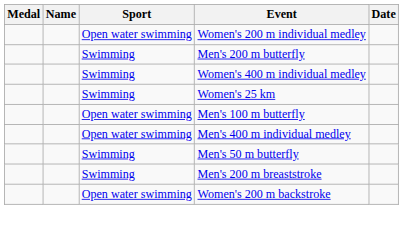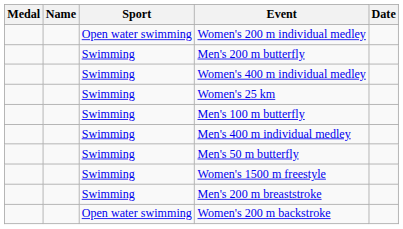 <table class="wikitable sortable" style="font-size:90%">
 <tr>
 <th>Medal</th>
 <th>Name</th>
 <th>Sport</th>
 <th>Event</th>
 <th>Date</th>
 </tr>
 <tr>
 <td></td>
 <td></td>
 <td><a href='#'>Open water swimming</a></td>
 <td><a href='#'>Women's 200 m individual medley</a></td>
 <td></td>
 </tr>
 <tr>
 <td></td>
 <td></td>
 <td><a href='#'>Swimming</a></td>
 <td><a href='#'>Men's 200 m butterfly</a></td>
 <td></td>
 </tr>
 <tr>
 <td></td>
 <td></td>
 <td><a href='#'>Swimming</a></td>
 <td><a href='#'>Women's 400 m individual medley</a></td>
 <td></td>
 </tr>
 <tr>
 <td></td>
 <td></td>
 <td><a href='#'>Swimming</a></td>
 <td><a href='#'>Women's 25 km</a></td>
 <td></td>
 </tr>
 <tr>
 <td></td>
 <td></td>
-<td><a href='#'>Open water swimming</a></td>
+<td><a href='#'>Swimming</a></td>
 <td><a href='#'>Men's 100 m butterfly</a></td>
 <td></td>
 </tr>
 <tr>
 <td></td>
 <td></td>
-<td><a href='#'>Open water swimming</a></td>
+<td><a href='#'>Swimming</a></td>
 <td><a href='#'>Men's 400 m individual medley</a></td>
 <td></td>
 </tr>
 <tr>
 <td></td>
 <td></td>
 <td><a href='#'>Swimming</a></td>
 <td><a href='#'>Men's 50 m butterfly</a></td>
+<td></td>
+</tr>
+<tr>
+<td></td>
+<td></td>
+<td><a href='#'>Swimming</a></td>
+<td><a href='#'>Women's 1500 m freestyle</a></td>
 <td></td>
 </tr>
 <tr>
 <td></td>
 <td></td>
 <td><a href='#'>Swimming</a></td>
 <td><a href='#'>Men's 200 m breaststroke</a></td>
 <td></td>
 </tr>
 <tr>
 <td></td>
 <td></td>
 <td><a href='#'>Open water swimming</a></td>
 <td><a href='#'>Women's 200 m backstroke</a></td>
 <td></td>
 </tr>
 </table>
